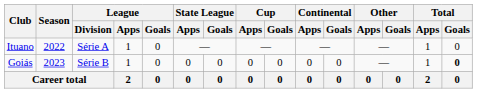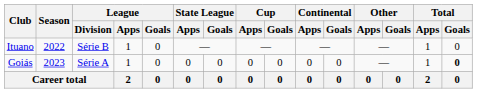 <table class="wikitable" style="text-align: center;">
 <tr>
 <th rowspan="2">Club</th>
 <th rowspan="2">Season</th>
 <th colspan="3">League</th>
 <th colspan="2">State League</th>
 <th colspan="2">Cup</th>
 <th colspan="2">Continental</th>
 <th colspan="2">Other</th>
 <th colspan="2">Total</th>
 </tr>
 <tr>
 <th>Division</th>
 <th>Apps</th>
 <th>Goals</th>
 <th>Apps</th>
 <th>Goals</th>
 <th>Apps</th>
 <th>Goals</th>
 <th>Apps</th>
 <th>Goals</th>
 <th>Apps</th>
 <th>Goals</th>
 <th>Apps</th>
 <th>Goals</th>
 </tr>
 <tr>
 <td valign="center"><a href='#'>Ituano</a></td>
 <td><a href='#'>2022</a></td>
-<td><a href='#'>Série A</a></td>
+<td><a href='#'>Série B</a></td>
 <td>1</td>
 <td>0</td>
 <td colspan="2">—</td>
 <td colspan="2">—</td>
 <td colspan="2">—</td>
 <td colspan="2">—</td>
 <td>1</td>
 <td>0</td>
 </tr>
 <tr>
 <td valign="center"><a href='#'>Goiás</a></td>
 <td><a href='#'>2023</a></td>
-<td><a href='#'>Série B</a></td>
+<td><a href='#'>Série A</a></td>
 <td>1</td>
 <td>0</td>
 <td>0</td>
 <td>0</td>
 <td>0</td>
 <td>0</td>
 <td>0</td>
 <td>0</td>
 <td colspan="2">—</td>
 <td>1</td>
 <td><strong>0</strong></td>
 </tr>
 <tr>
 <th colspan="3"><strong>Career total</strong></th>
 <th>2</th>
 <th>0</th>
 <th>0</th>
 <th>0</th>
 <th>0</th>
 <th>0</th>
 <th>0</th>
 <th>0</th>
 <th>0</th>
 <th>0</th>
 <th>2</th>
 <th>0</th>
 </tr>
 </table>
